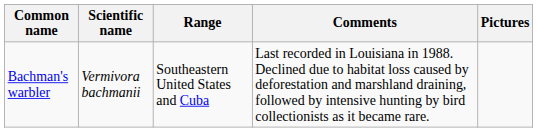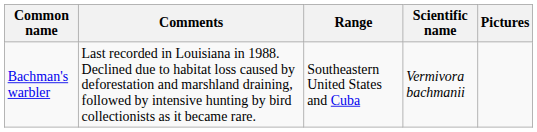 <table class="wikitable sortable">
 <tr>
 <th>Common name</th>
+<th class="unsortable">Comments</th>
+<th>Range</th>
 <th>Scientific name</th>
-<th>Range</th>
-<th class="unsortable">Comments</th>
 <th>Pictures</th>
 </tr>
 <tr>
 <td><a href='#'>Bachman's warbler</a></td>
+<td>Last recorded in Louisiana in 1988. Declined due to habitat loss caused by deforestation and marshland draining, followed by intensive hunting by bird collectionists as it became rare.</td>
+<td>Southeastern United States and <a href='#'>Cuba</a></td>
 <td><em>Vermivora bachmanii</em></td>
-<td>Southeastern United States and <a href='#'>Cuba</a></td>
-<td>Last recorded in Louisiana in 1988. Declined due to habitat loss caused by deforestation and marshland draining, followed by intensive hunting by bird collectionists as it became rare.</td>
 <td></td>
 </tr>
 </table>
